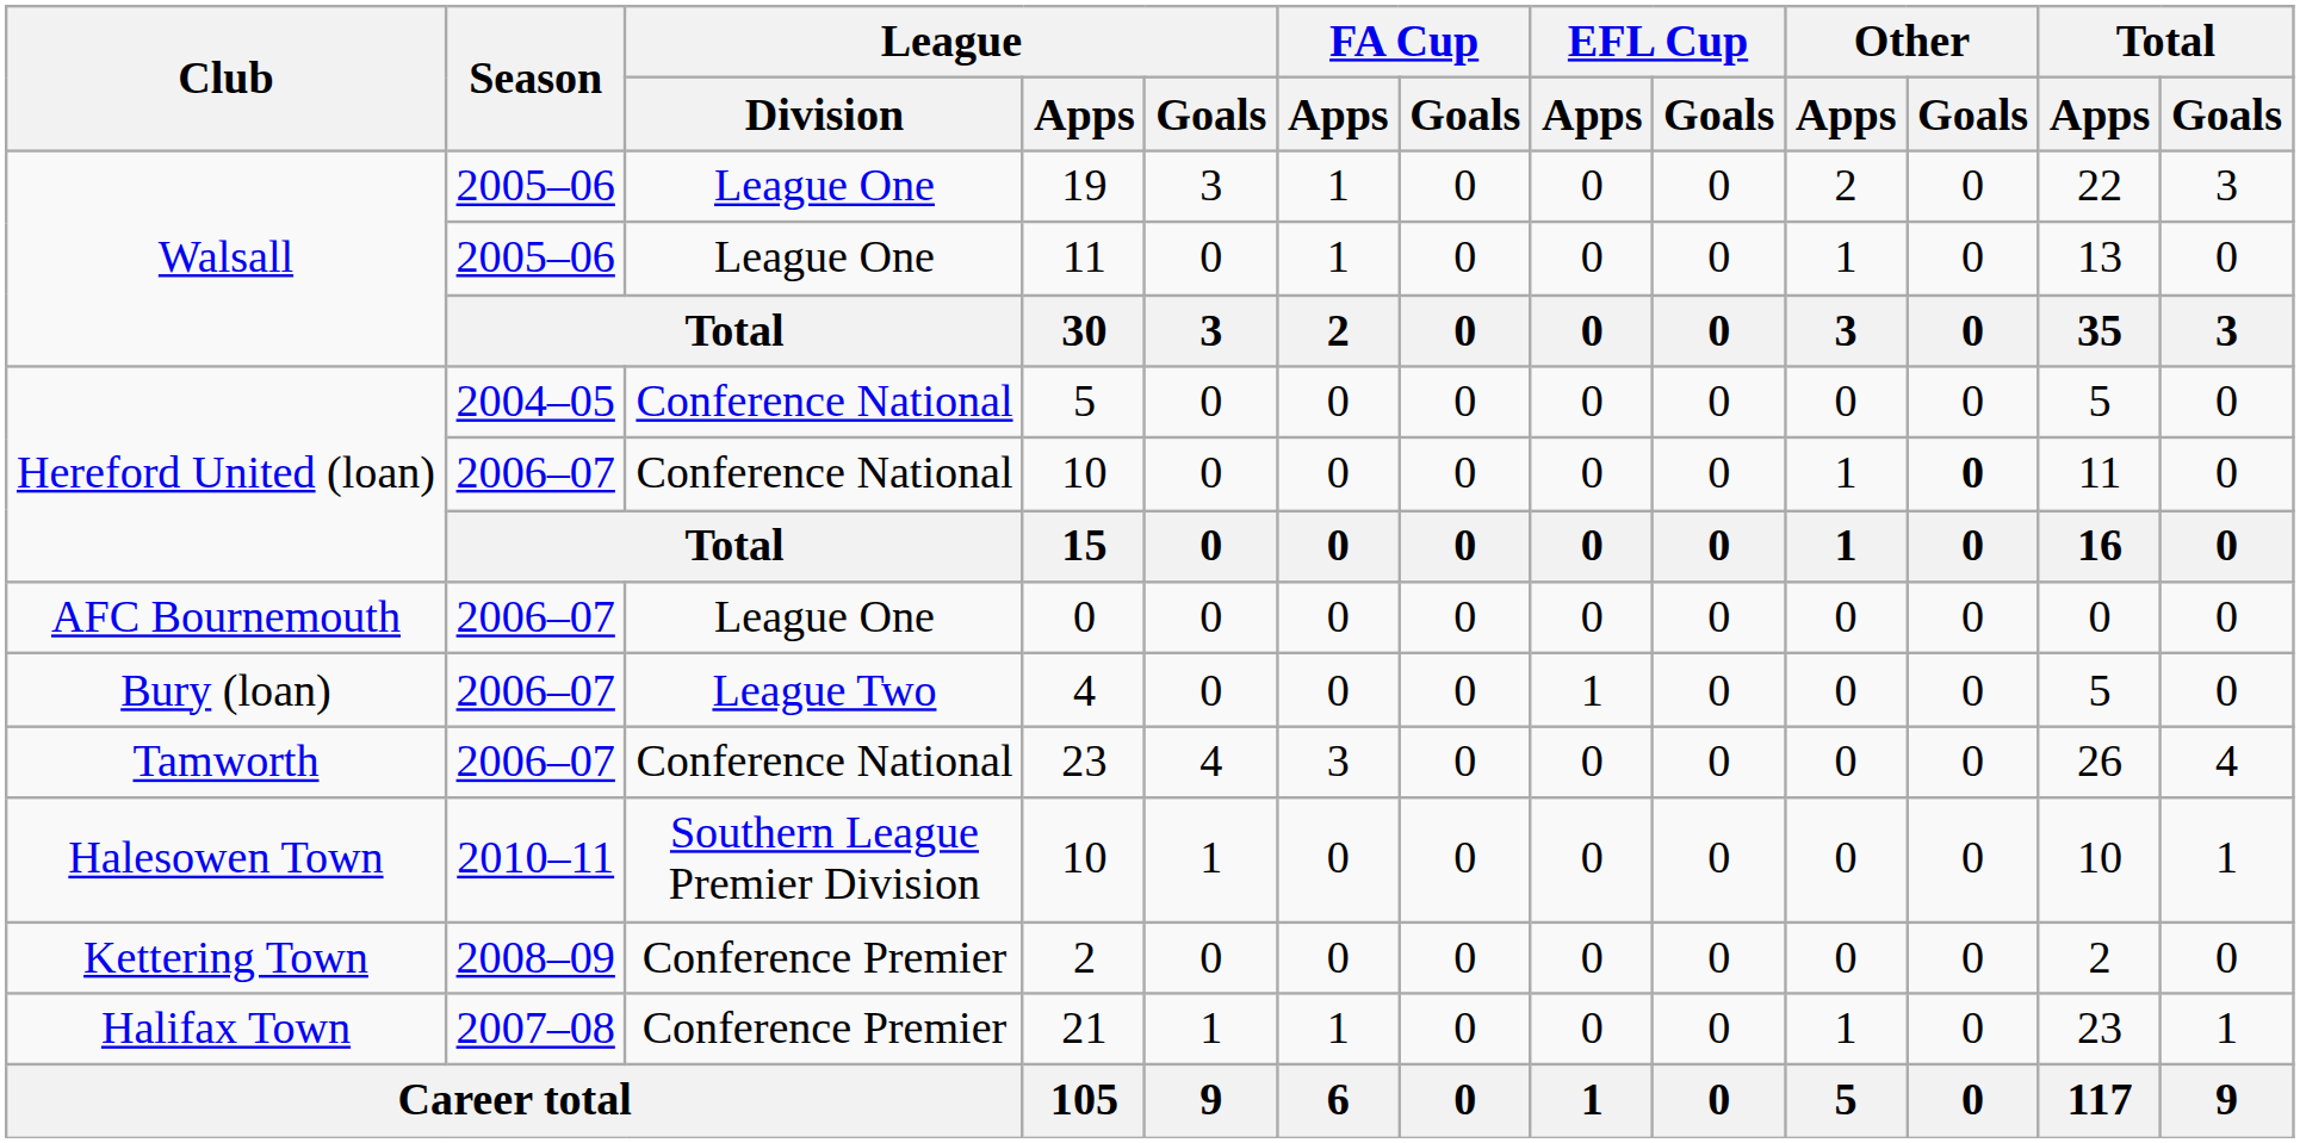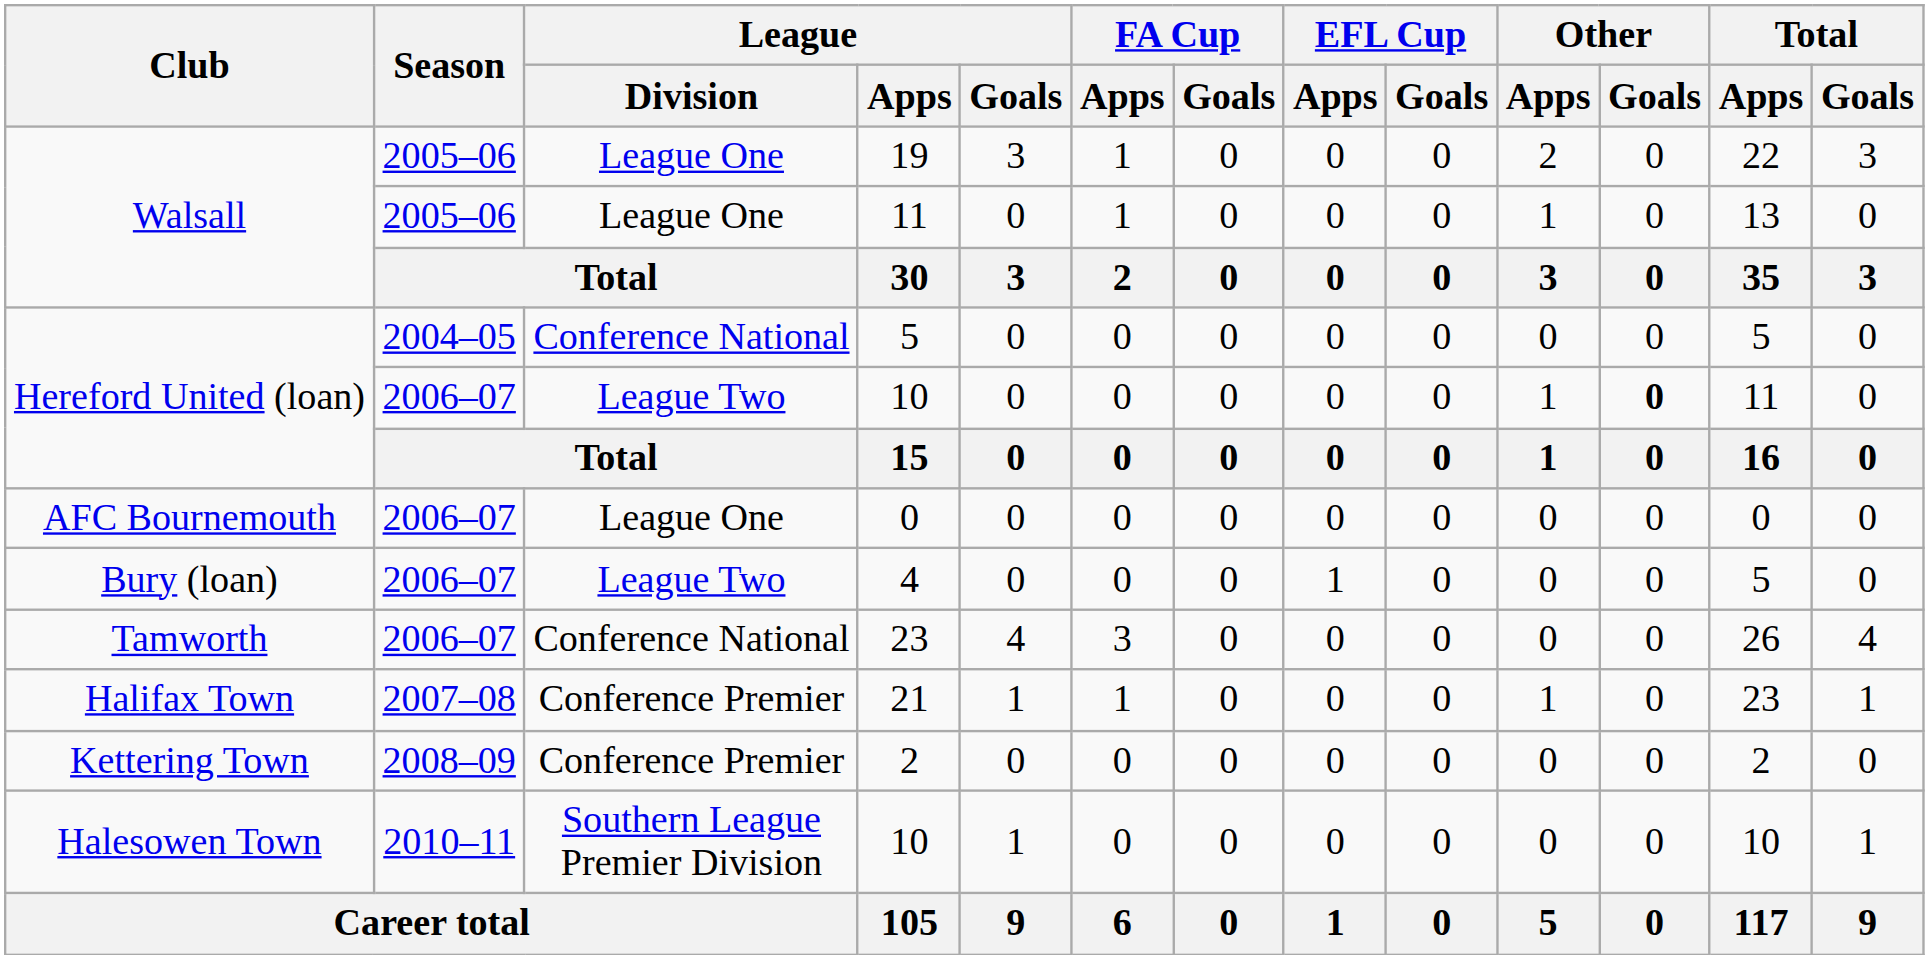 <table class="wikitable" style="text-align:center">
 <tr>
 <th rowspan="2">Club</th>
 <th rowspan="2">Season</th>
 <th colspan="3">League</th>
 <th colspan="2"><a href='#'>FA Cup</a></th>
 <th colspan="2"><a href='#'>EFL Cup</a></th>
 <th colspan="2">Other</th>
 <th colspan="2">Total</th>
 </tr>
 <tr>
 <th>Division</th>
 <th>Apps</th>
 <th>Goals</th>
 <th>Apps</th>
 <th>Goals</th>
 <th>Apps</th>
 <th>Goals</th>
 <th>Apps</th>
 <th>Goals</th>
 <th>Apps</th>
 <th>Goals</th>
 </tr>
 <tr>
 <td rowspan="3"><a href='#'>Walsall</a></td>
 <td><a href='#'>2005–06</a></td>
 <td><a href='#'>League One</a></td>
 <td>19</td>
 <td>3</td>
 <td>1</td>
 <td>0</td>
 <td>0</td>
 <td>0</td>
 <td>2</td>
 <td>0</td>
 <td>22</td>
 <td>3</td>
 </tr>
 <tr>
 <td><a href='#'>2005–06</a></td>
 <td>League One</td>
 <td>11</td>
 <td>0</td>
 <td>1</td>
 <td>0</td>
 <td>0</td>
 <td>0</td>
 <td>1</td>
 <td>0</td>
 <td>13</td>
 <td>0</td>
 </tr>
 <tr>
 <th colspan="2">Total</th>
 <th>30</th>
 <th>3</th>
 <th>2</th>
 <th>0</th>
 <th>0</th>
 <th>0</th>
 <th>3</th>
 <th>0</th>
 <th>35</th>
 <th>3</th>
 </tr>
 <tr>
 <td rowspan="3"><a href='#'>Hereford United</a> (loan)</td>
 <td><a href='#'>2004–05</a></td>
 <td><a href='#'>Conference National</a></td>
 <td>5</td>
 <td>0</td>
 <td>0</td>
 <td>0</td>
 <td>0</td>
 <td>0</td>
 <td>0</td>
 <td>0</td>
 <td>5</td>
 <td>0</td>
 </tr>
 <tr>
 <td><a href='#'>2006–07</a></td>
-<td>Conference National</td>
+<td><a href='#'>League Two</a></td>
 <td>10</td>
 <td>0</td>
 <td>0</td>
 <td>0</td>
 <td>0</td>
 <td>0</td>
 <td>1</td>
 <td><strong>0</strong></td>
 <td>11</td>
 <td>0</td>
 </tr>
 <tr>
 <th colspan="2">Total</th>
 <th>15</th>
 <th>0</th>
 <th>0</th>
 <th>0</th>
 <th>0</th>
 <th>0</th>
 <th>1</th>
 <th>0</th>
 <th>16</th>
 <th>0</th>
 </tr>
 <tr>
 <td><a href='#'>AFC Bournemouth</a></td>
 <td><a href='#'>2006–07</a></td>
 <td>League One</td>
 <td>0</td>
 <td>0</td>
 <td>0</td>
 <td>0</td>
 <td>0</td>
 <td>0</td>
 <td>0</td>
 <td>0</td>
 <td>0</td>
 <td>0</td>
 </tr>
 <tr>
 <td><a href='#'>Bury</a> (loan)</td>
 <td><a href='#'>2006–07</a></td>
 <td><a href='#'>League Two</a></td>
 <td>4</td>
 <td>0</td>
 <td>0</td>
 <td>0</td>
 <td>1</td>
 <td>0</td>
 <td>0</td>
 <td>0</td>
 <td>5</td>
 <td>0</td>
 </tr>
 <tr>
 <td><a href='#'>Tamworth</a></td>
 <td><a href='#'>2006–07</a></td>
 <td>Conference National</td>
 <td>23</td>
 <td>4</td>
 <td>3</td>
 <td>0</td>
 <td>0</td>
 <td>0</td>
 <td>0</td>
 <td>0</td>
 <td>26</td>
 <td>4</td>
 </tr>
 <tr>
-<td><a href='#'>Halesowen Town</a></td>
-<td><a href='#'>2010–11</a></td>
-<td><a href='#'>Southern League</a><br>Premier Division</td>
-<td>10</td>
+<td><a href='#'>Halifax Town</a></td>
+<td><a href='#'>2007–08</a></td>
+<td>Conference Premier</td>
+<td>21</td>
+<td>1</td>
 <td>1</td>
 <td>0</td>
 <td>0</td>
 <td>0</td>
+<td>1</td>
 <td>0</td>
-<td>0</td>
-<td>0</td>
-<td>10</td>
+<td>23</td>
 <td>1</td>
 </tr>
 <tr>
 <td><a href='#'>Kettering Town</a></td>
 <td><a href='#'>2008–09</a></td>
 <td>Conference Premier</td>
 <td>2</td>
 <td>0</td>
 <td>0</td>
 <td>0</td>
 <td>0</td>
 <td>0</td>
 <td>0</td>
 <td>0</td>
 <td>2</td>
 <td>0</td>
 </tr>
 <tr>
-<td><a href='#'>Halifax Town</a></td>
-<td><a href='#'>2007–08</a></td>
-<td>Conference Premier</td>
-<td>21</td>
-<td>1</td>
+<td><a href='#'>Halesowen Town</a></td>
+<td><a href='#'>2010–11</a></td>
+<td><a href='#'>Southern League</a><br>Premier Division</td>
+<td>10</td>
 <td>1</td>
 <td>0</td>
 <td>0</td>
 <td>0</td>
-<td>1</td>
 <td>0</td>
-<td>23</td>
+<td>0</td>
+<td>0</td>
+<td>10</td>
 <td>1</td>
 </tr>
 <tr>
 <th colspan="3">Career total</th>
 <th>105</th>
 <th>9</th>
 <th>6</th>
 <th>0</th>
 <th>1</th>
 <th>0</th>
 <th>5</th>
 <th>0</th>
 <th>117</th>
 <th>9</th>
 </tr>
 </table>
